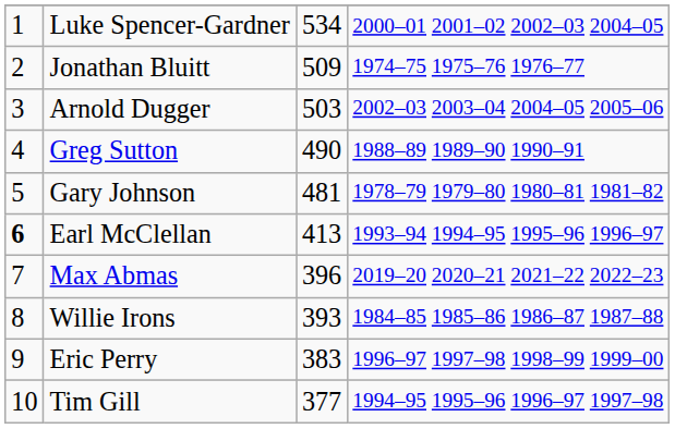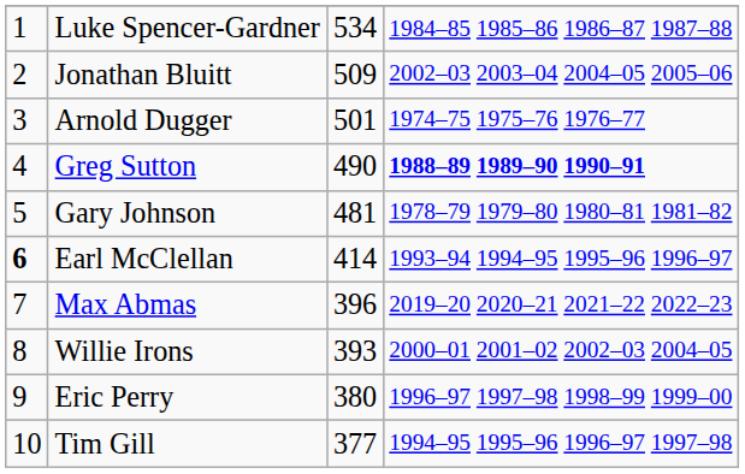 <table class="wikitable">
 <tr>
 </tr>
 <tr>
 <td>1</td>
 <td>Luke Spencer-Gardner</td>
 <td>534</td>
-<td style="font-size:80%;"><a href='#'>2000–01</a> <a href='#'>2001–02</a> <a href='#'>2002–03</a> <a href='#'>2004–05</a></td>
+<td style="font-size:80%;"><a href='#'>1984–85</a> <a href='#'>1985–86</a> <a href='#'>1986–87</a> <a href='#'>1987–88</a></td>
 </tr>
 <tr>
 <td>2</td>
 <td>Jonathan Bluitt</td>
 <td>509</td>
-<td style="font-size:80%;"><a href='#'>1974–75</a> <a href='#'>1975–76</a> <a href='#'>1976–77</a></td>
+<td style="font-size:80%;"><a href='#'>2002–03</a> <a href='#'>2003–04</a> <a href='#'>2004–05</a> <a href='#'>2005–06</a></td>
 </tr>
 <tr>
 <td>3</td>
 <td>Arnold Dugger</td>
-<td>503</td>
-<td style="font-size:80%;"><a href='#'>2002–03</a> <a href='#'>2003–04</a> <a href='#'>2004–05</a> <a href='#'>2005–06</a></td>
+<td>501</td>
+<td style="font-size:80%;"><a href='#'>1974–75</a> <a href='#'>1975–76</a> <a href='#'>1976–77</a></td>
 </tr>
 <tr>
 <td>4</td>
 <td><a href='#'>Greg Sutton</a></td>
 <td>490</td>
-<td style="font-size:80%;"><a href='#'>1988–89</a> <a href='#'>1989–90</a> <a href='#'>1990–91</a></td>
+<td style="font-size:80%;"><strong><a href='#'>1988–89</a> <a href='#'>1989–90</a> <a href='#'>1990–91</a></strong></td>
 </tr>
 <tr>
 <td>5</td>
 <td>Gary Johnson</td>
 <td>481</td>
 <td style="font-size:80%;"><a href='#'>1978–79</a> <a href='#'>1979–80</a> <a href='#'>1980–81</a> <a href='#'>1981–82</a></td>
 </tr>
 <tr>
 <td><strong>6</strong></td>
 <td>Earl McClellan</td>
-<td>413</td>
+<td>414</td>
 <td style="font-size:80%;"><a href='#'>1993–94</a> <a href='#'>1994–95</a> <a href='#'>1995–96</a> <a href='#'>1996–97</a></td>
 </tr>
 <tr>
 <td>7</td>
 <td><a href='#'>Max Abmas</a></td>
 <td>396</td>
 <td style="font-size:80%;"><a href='#'>2019–20</a> <a href='#'>2020–21</a> <a href='#'>2021–22</a> <a href='#'>2022–23</a></td>
 </tr>
 <tr>
 <td>8</td>
 <td>Willie Irons</td>
 <td>393</td>
-<td style="font-size:80%;"><a href='#'>1984–85</a> <a href='#'>1985–86</a> <a href='#'>1986–87</a> <a href='#'>1987–88</a></td>
+<td style="font-size:80%;"><a href='#'>2000–01</a> <a href='#'>2001–02</a> <a href='#'>2002–03</a> <a href='#'>2004–05</a></td>
 </tr>
 <tr>
 <td>9</td>
 <td>Eric Perry</td>
-<td>383</td>
+<td>380</td>
 <td style="font-size:80%;"><a href='#'>1996–97</a> <a href='#'>1997–98</a> <a href='#'>1998–99</a> <a href='#'>1999–00</a></td>
 </tr>
 <tr>
 <td>10</td>
 <td>Tim Gill</td>
 <td>377</td>
 <td style="font-size:80%;"><a href='#'>1994–95</a> <a href='#'>1995–96</a> <a href='#'>1996–97</a> <a href='#'>1997–98</a></td>
 </tr>
 </table>
